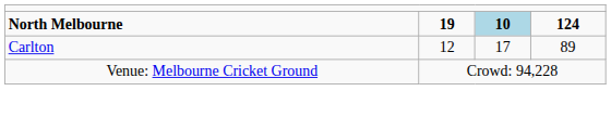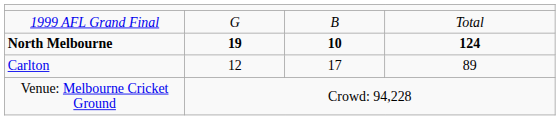 <table class="wikitable" style="text-align:center; width:40%">
 <tr>
 <td colspan="4"></td>
 </tr>
 <tr>
+<td width=200><em><a href='#'>1999 AFL Grand Final</a></em></td>
+<td><em>G</em></td>
+<td><em>B</em></td>
+<td><em>Total</em></td>
+</tr>
+<tr>
 <td style="text-align:left"><strong>North Melbourne</strong></td>
 <td><strong>19</strong></td>
-<td style="background: lightblue;"><strong>10</strong></td>
+<td><strong>10</strong></td>
 <td><strong>124</strong></td>
 </tr>
 <tr>
 <td style="text-align:left"><a href='#'>Carlton</a></td>
 <td>12</td>
 <td>17</td>
 <td>89</td>
 </tr>
 <tr>
 <td>Venue: <a href='#'>Melbourne Cricket Ground</a></td>
 <td colspan=3>Crowd: 94,228</td>
 </tr>
 </table>
